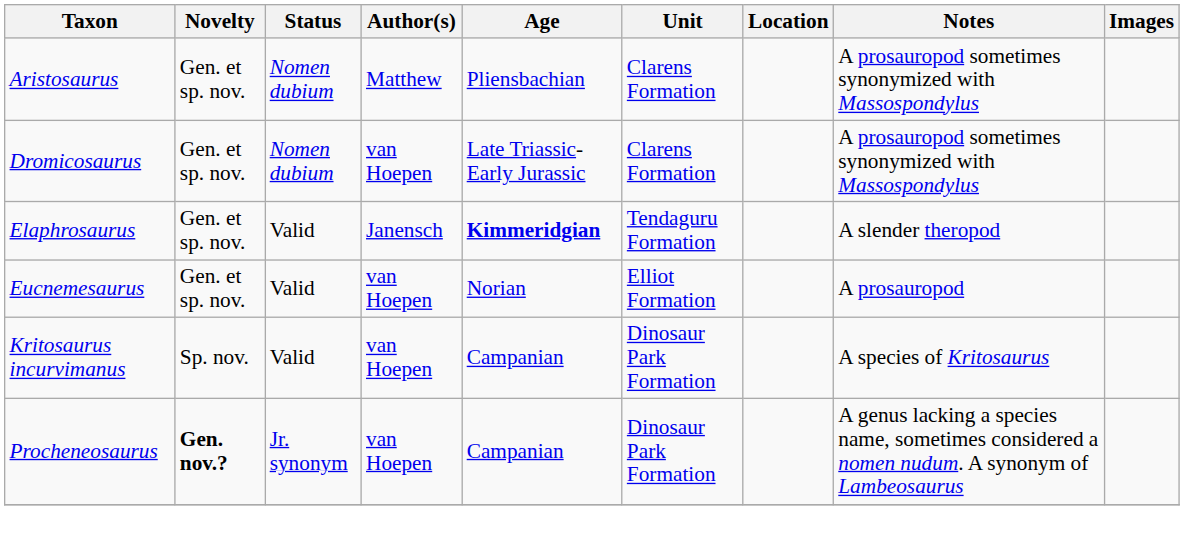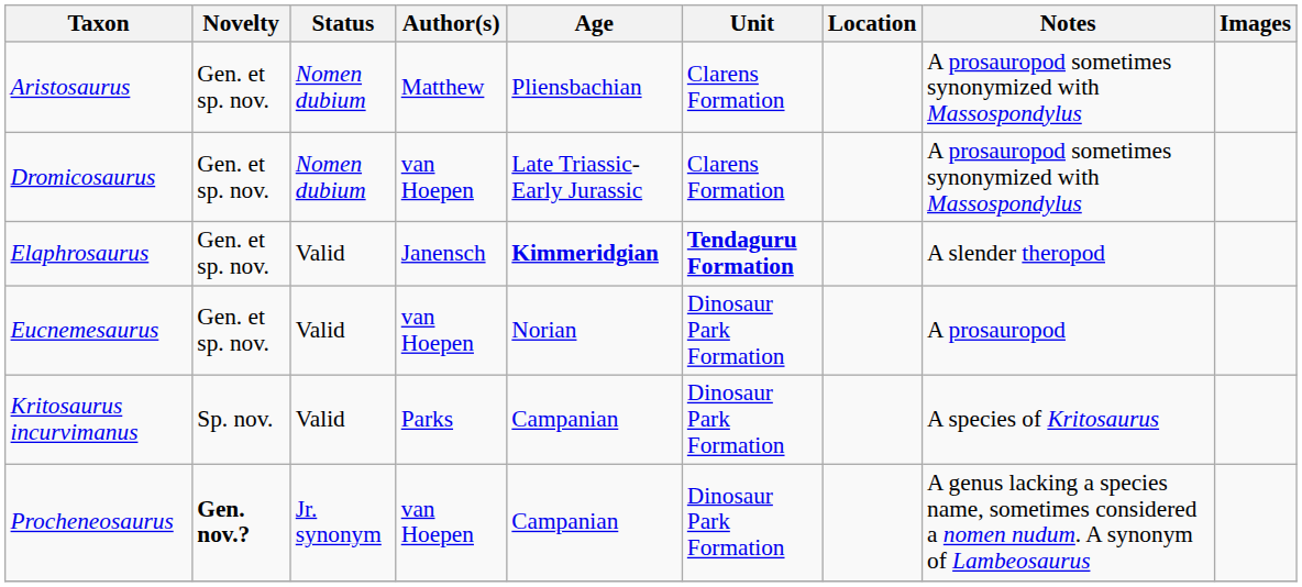 <table class="wikitable sortable" align="center" width="100%">
 <tr>
 <th>Taxon</th>
 <th>Novelty</th>
 <th>Status</th>
 <th>Author(s)</th>
 <th>Age</th>
 <th>Unit</th>
 <th>Location</th>
 <th>Notes</th>
 <th>Images</th>
 </tr>
 <tr>
 <td><em><a href='#'>Aristosaurus</a></em></td>
 <td>Gen. et sp. nov.</td>
 <td><em><a href='#'>Nomen dubium</a></em></td>
 <td><a href='#'>Matthew</a></td>
 <td><a href='#'>Pliensbachian</a></td>
 <td><a href='#'>Clarens Formation</a></td>
 <td></td>
 <td>A <a href='#'>prosauropod</a> sometimes synonymized with <em><a href='#'>Massospondylus</a></em></td>
 <td></td>
 </tr>
 <tr>
 <td><em><a href='#'>Dromicosaurus</a></em></td>
 <td>Gen. et sp. nov.</td>
 <td><em><a href='#'>Nomen dubium</a></em></td>
 <td><a href='#'>van Hoepen</a></td>
 <td><a href='#'>Late Triassic</a>-<a href='#'>Early Jurassic</a></td>
 <td><a href='#'>Clarens Formation</a></td>
 <td></td>
 <td>A <a href='#'>prosauropod</a> sometimes synonymized with <em><a href='#'>Massospondylus</a></em></td>
 <td></td>
 </tr>
 <tr>
 <td><em><a href='#'>Elaphrosaurus</a></em></td>
 <td>Gen. et sp. nov.</td>
 <td>Valid</td>
 <td><a href='#'>Janensch</a></td>
 <td><strong><a href='#'>Kimmeridgian</a></strong></td>
-<td><a href='#'>Tendaguru Formation</a></td>
+<td><strong><a href='#'>Tendaguru Formation</a></strong></td>
 <td></td>
 <td>A slender <a href='#'>theropod</a></td>
 <td></td>
 </tr>
 <tr>
 <td><em><a href='#'>Eucnemesaurus</a></em></td>
 <td>Gen. et sp. nov.</td>
 <td>Valid</td>
 <td><a href='#'>van Hoepen</a></td>
 <td><a href='#'>Norian</a></td>
-<td><a href='#'>Elliot Formation</a></td>
+<td><a href='#'>Dinosaur Park Formation</a></td>
 <td></td>
 <td>A <a href='#'>prosauropod</a></td>
 <td></td>
 </tr>
 <tr>
 <td><em><a href='#'>Kritosaurus incurvimanus</a></em></td>
 <td>Sp. nov.</td>
 <td>Valid</td>
-<td><a href='#'>van Hoepen</a></td>
+<td><a href='#'>Parks</a></td>
 <td><a href='#'>Campanian</a></td>
 <td><a href='#'>Dinosaur Park Formation</a></td>
 <td><br></td>
 <td>A species of <em><a href='#'>Kritosaurus</a></em></td>
 <td></td>
 </tr>
 <tr>
 <td><em><a href='#'>Procheneosaurus</a></em></td>
 <td><strong>Gen. nov.?</strong></td>
 <td><a href='#'>Jr. synonym</a></td>
 <td><a href='#'>van Hoepen</a></td>
 <td><a href='#'>Campanian</a></td>
 <td><a href='#'>Dinosaur Park Formation</a></td>
 <td><br></td>
 <td>A genus lacking a species name, sometimes considered a <em><a href='#'>nomen nudum</a></em>. A synonym of <em><a href='#'>Lambeosaurus</a></em></td>
 <td></td>
 </tr>
 <tr>
 </tr>
 </table>
